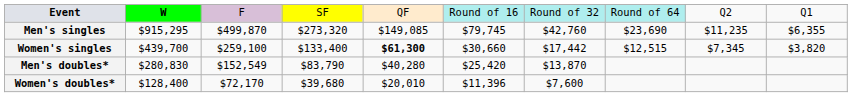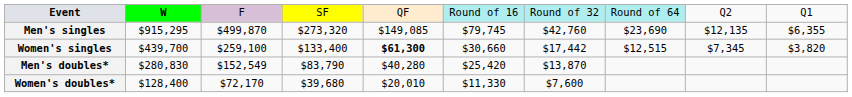 <table class="wikitable" style="font-size:90%;text-align:center;">
 <tr>
 <td width=130 bgcolor=dfe2e9><strong>Event</strong></td>
 <td width=80 bgcolor=lime><strong>W</strong></td>
 <td width=85 bgcolor=thistle>F</td>
 <td width=85 bgcolor=ffff00>SF</td>
 <td width=85 bgcolor=ffebcd>QF</td>
 <td width=85 bgcolor=afeeee>Round of 16</td>
 <td width=85 bgcolor=afeeee>Round of 32</td>
 <td width=85 bgcolor=afeeee>Round of 64</td>
 <td width=85>Q2</td>
 <td width=85>Q1</td>
 </tr>
 <tr>
 <th style="background:#f3f3f3">Men's singles</th>
 <td>$915,295</td>
 <td>$499,870</td>
 <td>$273,320</td>
 <td>$149,085</td>
 <td>$79,745</td>
 <td>$42,760</td>
 <td>$23,690</td>
-<td>$11,235</td>
+<td>$12,135</td>
 <td>$6,355</td>
 </tr>
 <tr>
 <th style="background:#f3f3f3">Women's singles</th>
 <td>$439,700</td>
 <td>$259,100</td>
 <td>$133,400</td>
 <td><strong>$61,300</strong></td>
 <td>$30,660</td>
 <td>$17,442</td>
 <td>$12,515</td>
 <td>$7,345</td>
 <td>$3,820</td>
 </tr>
 <tr>
 <th style="background:#f3f3f3">Men's doubles*</th>
 <td>$280,830</td>
 <td>$152,549</td>
 <td>$83,790</td>
 <td>$40,280</td>
 <td>$25,420</td>
 <td>$13,870</td>
 <td></td>
 <td></td>
 <td></td>
 </tr>
 <tr>
 <th style="background:#f3f3f3">Women's doubles*</th>
 <td>$128,400</td>
 <td>$72,170</td>
 <td>$39,680</td>
 <td>$20,010</td>
-<td>$11,396</td>
+<td>$11,330</td>
 <td>$7,600</td>
 <td></td>
 <td></td>
 <td></td>
 </tr>
 </table>
